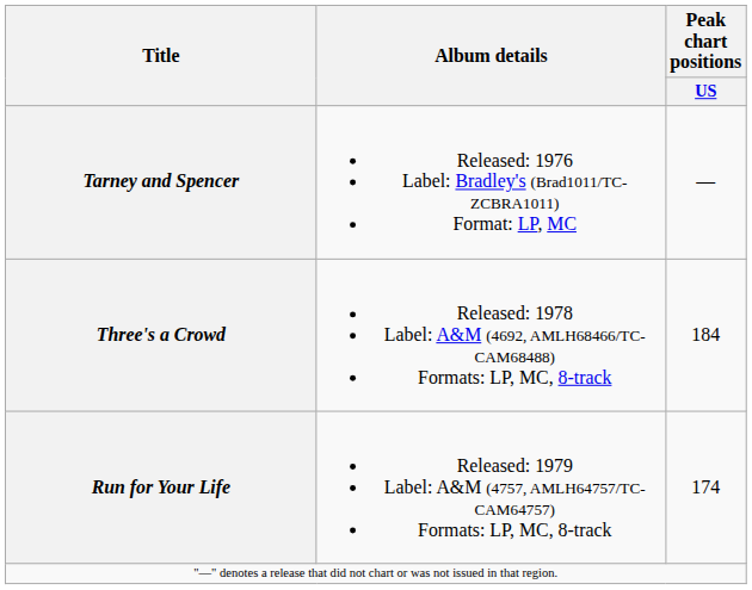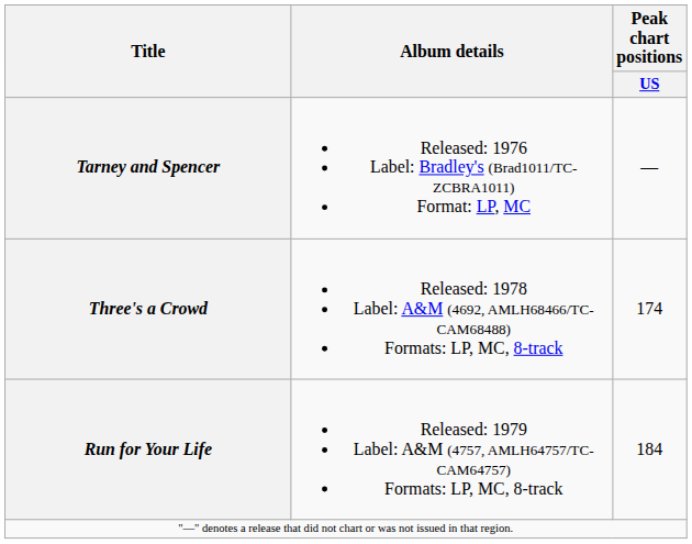 <table class="wikitable plainrowheaders" style="text-align:center;">
 <tr>
 <th scope="col" rowspan="2" style="width:16em;">Title</th>
 <th scope="col" rowspan="2" style="width:18em;">Album details</th>
 <th scope="col" colspan="1">Peak chart positions</th>
 </tr>
 <tr>
 <th scope="col" style="width:3em;font-size:90%;"><a href='#'>US</a><br></th>
 </tr>
 <tr>
 <th scope="row"><em>Tarney and Spencer</em></th>
 <td><br><ul><li>Released: 1976</li><li>Label: <a href='#'>Bradley's</a> <small>(Brad1011/TC-ZCBRA1011)</small></li><li>Format: <a href='#'>LP</a>, <a href='#'>MC</a></li></ul></td>
 <td>—</td>
 </tr>
 <tr>
 <th scope="row"><em>Three's a Crowd</em></th>
 <td><br><ul><li>Released: 1978</li><li>Label: <a href='#'>A&M</a> <small>(4692, AMLH68466/TC-CAM68488)</small></li><li>Formats: LP, MC, <a href='#'>8-track</a></li></ul></td>
-<td>184</td>
+<td>174</td>
 </tr>
 <tr>
 <th scope="row"><em>Run for Your Life</em></th>
 <td><br><ul><li>Released: 1979</li><li>Label: A&M <small>(4757, AMLH64757/TC-CAM64757)</small></li><li>Formats: LP, MC, 8-track</li></ul></td>
-<td>174</td>
+<td>184</td>
 </tr>
 <tr>
 <td colspan="3" style="text-align:center; font-size:8pt;">"—" denotes a release that did not chart or was not issued in that region.</td>
 </tr>
 </table>
